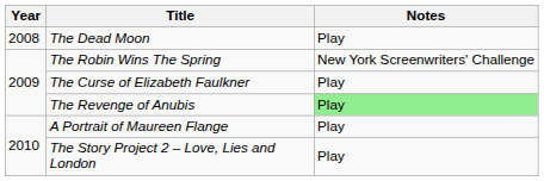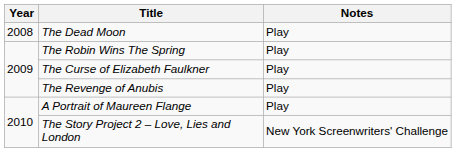 <table class="wikitable">
 <tr>
 <th scope="col" width="40">Year</th>
 <th scope="col" width="300">Title</th>
 <th>Notes</th>
 </tr>
 <tr>
 <td>2008</td>
 <td><em>The Dead Moon</em></td>
 <td>Play</td>
 </tr>
 <tr>
 <td rowspan="3">2009</td>
 <td><em>The Robin Wins The Spring</em></td>
-<td>New York Screenwriters' Challenge</td>
+<td>Play</td>
 </tr>
 <tr>
 <td><em>The Curse of Elizabeth Faulkner</em></td>
 <td>Play</td>
 </tr>
 <tr>
 <td><em>The Revenge of Anubis</em></td>
-<td style="background: lightgreen;">Play</td>
+<td>Play</td>
 </tr>
 <tr>
 <td rowspan="2">2010</td>
 <td><em>A Portrait of Maureen Flange</em></td>
 <td>Play</td>
 </tr>
 <tr>
 <td><em>The Story Project 2 – Love, Lies and London</em></td>
-<td>Play</td>
+<td>New York Screenwriters' Challenge</td>
 </tr>
 </table>
